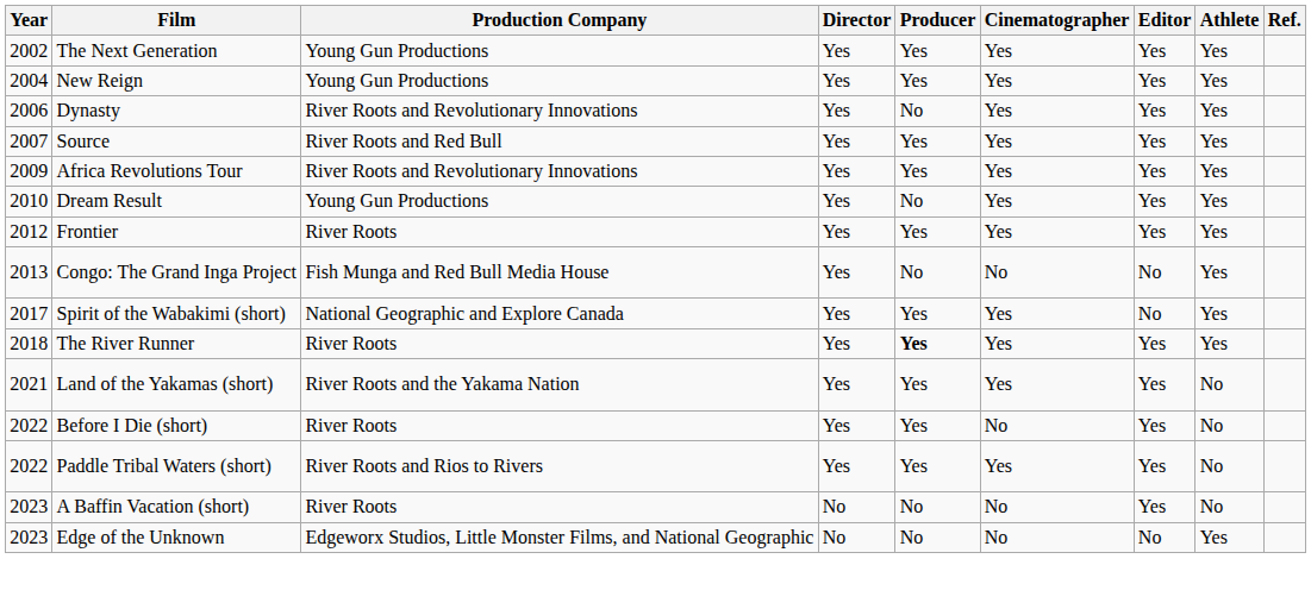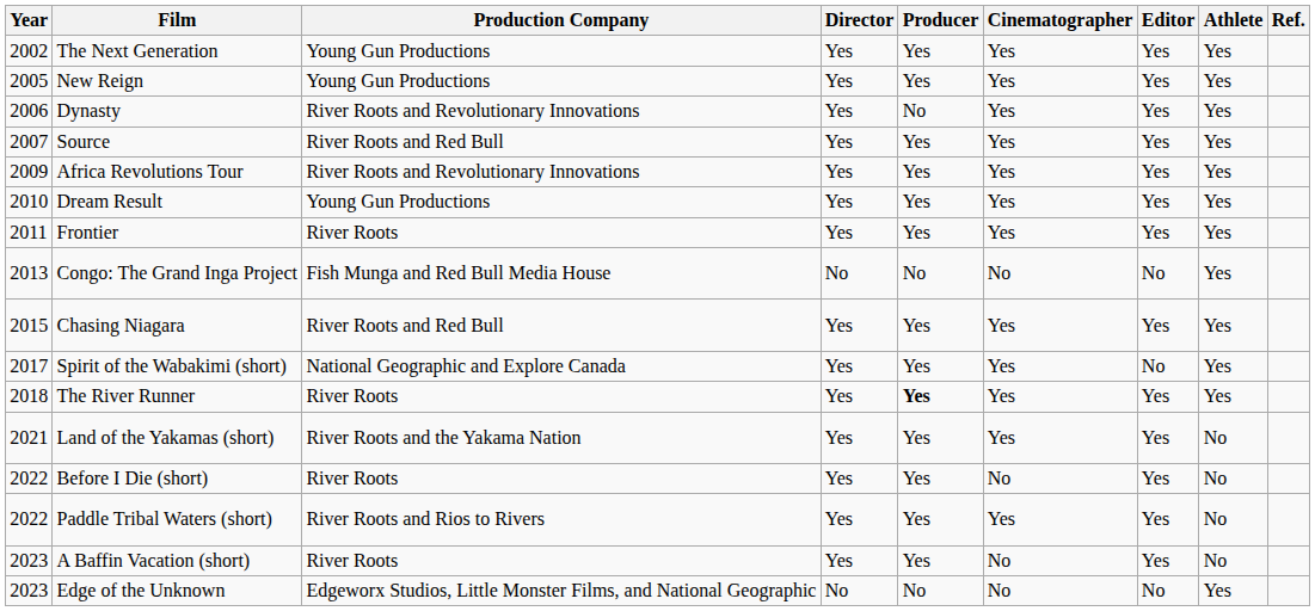 <table class="wikitable">
 <tr>
 <th>Year</th>
 <th>Film</th>
 <th>Production Company</th>
 <th>Director</th>
 <th>Producer</th>
 <th>Cinematographer</th>
 <th>Editor</th>
 <th>Athlete</th>
 <th>Ref.</th>
 </tr>
 <tr>
 <td>2002</td>
 <td>The Next Generation</td>
 <td>Young Gun Productions</td>
 <td>Yes</td>
 <td>Yes</td>
 <td>Yes</td>
 <td>Yes</td>
 <td>Yes</td>
 <td><br></td>
 </tr>
 <tr>
-<td>2004</td>
+<td>2005</td>
 <td>New Reign</td>
 <td>Young Gun Productions</td>
 <td>Yes</td>
 <td>Yes</td>
 <td>Yes</td>
 <td>Yes</td>
 <td>Yes</td>
 <td></td>
 </tr>
 <tr>
 <td>2006</td>
 <td>Dynasty</td>
 <td>River Roots and Revolutionary Innovations</td>
 <td>Yes</td>
 <td>No</td>
 <td>Yes</td>
 <td>Yes</td>
 <td>Yes</td>
 <td></td>
 </tr>
 <tr>
 <td>2007</td>
 <td>Source</td>
 <td>River Roots and Red Bull</td>
 <td>Yes</td>
 <td>Yes</td>
 <td>Yes</td>
 <td>Yes</td>
 <td>Yes</td>
 <td></td>
 </tr>
 <tr>
 <td>2009</td>
 <td>Africa Revolutions Tour</td>
 <td>River Roots and Revolutionary Innovations</td>
 <td>Yes</td>
 <td>Yes</td>
 <td>Yes</td>
 <td>Yes</td>
 <td>Yes</td>
 <td></td>
 </tr>
 <tr>
 <td>2010</td>
 <td>Dream Result</td>
 <td>Young Gun Productions</td>
 <td>Yes</td>
-<td>No</td>
+<td>Yes</td>
 <td>Yes</td>
 <td>Yes</td>
 <td>Yes</td>
 <td></td>
 </tr>
 <tr>
-<td>2012</td>
+<td>2011</td>
 <td>Frontier</td>
 <td>River Roots</td>
 <td>Yes</td>
 <td>Yes</td>
 <td>Yes</td>
 <td>Yes</td>
 <td>Yes</td>
 <td></td>
 </tr>
 <tr>
 <td>2013</td>
 <td>Congo: The Grand Inga Project</td>
 <td>Fish Munga and Red Bull Media House</td>
-<td>Yes</td>
 <td>No</td>
 <td>No</td>
 <td>No</td>
+<td>No</td>
+<td>Yes</td>
+<td><br><br></td>
+</tr>
+<tr>
+<td>2015</td>
+<td>Chasing Niagara</td>
+<td>River Roots and Red Bull</td>
+<td>Yes</td>
+<td>Yes</td>
+<td>Yes</td>
+<td>Yes</td>
 <td>Yes</td>
 <td><br><br></td>
 </tr>
 <tr>
 <td>2017</td>
 <td>Spirit of the Wabakimi (short)</td>
 <td>National Geographic and Explore Canada</td>
 <td>Yes</td>
 <td>Yes</td>
 <td>Yes</td>
 <td>No</td>
 <td>Yes</td>
 <td></td>
 </tr>
 <tr>
 <td>2018</td>
 <td>The River Runner</td>
 <td>River Roots</td>
 <td>Yes</td>
 <td><strong>Yes</strong></td>
 <td>Yes</td>
 <td>Yes</td>
 <td>Yes</td>
 <td><br></td>
 </tr>
 <tr>
 <td>2021</td>
 <td>Land of the Yakamas (short)</td>
 <td>River Roots and the Yakama Nation</td>
 <td>Yes</td>
 <td>Yes</td>
 <td>Yes</td>
 <td>Yes</td>
 <td>No</td>
 <td><br><br></td>
 </tr>
 <tr>
 <td>2022</td>
 <td>Before I Die (short)</td>
 <td>River Roots</td>
 <td>Yes</td>
 <td>Yes</td>
 <td>No</td>
 <td>Yes</td>
 <td>No</td>
 <td><br></td>
 </tr>
 <tr>
 <td>2022</td>
 <td>Paddle Tribal Waters (short)</td>
 <td>River Roots and Rios to Rivers</td>
 <td>Yes</td>
 <td>Yes</td>
 <td>Yes</td>
 <td>Yes</td>
 <td>No</td>
 <td><br><br></td>
 </tr>
 <tr>
 <td>2023</td>
 <td>A Baffin Vacation (short)</td>
 <td>River Roots</td>
-<td>No</td>
-<td>No</td>
+<td>Yes</td>
+<td>Yes</td>
 <td>No</td>
 <td>Yes</td>
 <td>No</td>
 <td><br></td>
 </tr>
 <tr>
 <td>2023</td>
 <td>Edge of the Unknown</td>
 <td>Edgeworx Studios, Little Monster Films, and National Geographic</td>
 <td>No</td>
 <td>No</td>
 <td>No</td>
 <td>No</td>
 <td>Yes</td>
 <td><br></td>
 </tr>
 </table>
